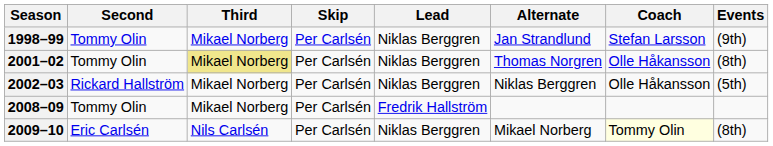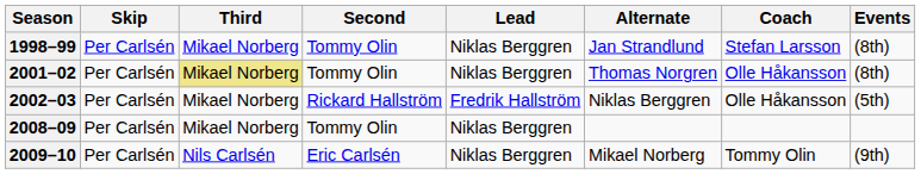 <table class="wikitable">
 <tr>
 <th scope="col">Season</th>
+<th scope="col">Skip</th>
+<th scope="col">Third</th>
 <th scope="col">Second</th>
-<th scope="col">Third</th>
-<th scope="col">Skip</th>
 <th scope="col">Lead</th>
 <th scope="col">Alternate</th>
 <th scope="col">Coach</th>
 <th scope="col">Events</th>
 </tr>
 <tr>
 <th scope="row">1998–99</th>
+<td><a href='#'>Per Carlsén</a></td>
+<td><a href='#'>Mikael Norberg</a></td>
 <td><a href='#'>Tommy Olin</a></td>
-<td><a href='#'>Mikael Norberg</a></td>
-<td><a href='#'>Per Carlsén</a></td>
 <td>Niklas Berggren</td>
 <td><a href='#'>Jan Strandlund</a></td>
 <td><a href='#'>Stefan Larsson</a></td>
-<td> (9th)</td>
+<td> (8th)</td>
 </tr>
 <tr>
 <th scope="row">2001–02</th>
+<td>Per Carlsén</td>
+<td style="background: khaki;">Mikael Norberg</td>
 <td>Tommy Olin</td>
-<td style="background: khaki;">Mikael Norberg</td>
-<td>Per Carlsén</td>
 <td>Niklas Berggren</td>
 <td><a href='#'>Thomas Norgren</a></td>
 <td><a href='#'>Olle Håkansson</a></td>
 <td> (8th)</td>
 </tr>
 <tr>
 <th scope="row">2002–03</th>
+<td>Per Carlsén</td>
+<td>Mikael Norberg</td>
 <td><a href='#'>Rickard Hallström</a></td>
-<td>Mikael Norberg</td>
-<td>Per Carlsén</td>
-<td>Niklas Berggren</td>
+<td><a href='#'>Fredrik Hallström</a></td>
 <td>Niklas Berggren</td>
 <td>Olle Håkansson</td>
 <td> (5th)</td>
 </tr>
 <tr>
 <th scope="row">2008–09</th>
+<td>Per Carlsén</td>
+<td>Mikael Norberg</td>
 <td>Tommy Olin</td>
-<td>Mikael Norberg</td>
-<td>Per Carlsén</td>
-<td><a href='#'>Fredrik Hallström</a></td>
+<td>Niklas Berggren</td>
 <td></td>
 <td></td>
 <td></td>
 </tr>
 <tr>
 <th scope="row">2009–10</th>
+<td>Per Carlsén</td>
+<td><a href='#'>Nils Carlsén</a></td>
 <td><a href='#'>Eric Carlsén</a></td>
-<td><a href='#'>Nils Carlsén</a></td>
-<td>Per Carlsén</td>
 <td>Niklas Berggren</td>
 <td>Mikael Norberg</td>
-<td style="background: lightyellow;">Tommy Olin</td>
-<td> (8th)</td>
+<td>Tommy Olin</td>
+<td> (9th)</td>
 </tr>
 </table>
